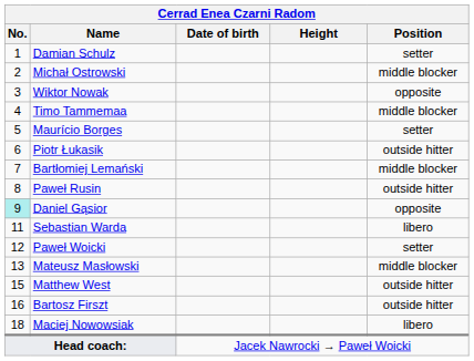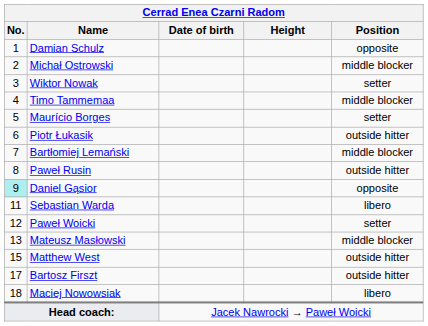 <table class="wikitable collapsible collapsed" style="font-size:100%; text-align:center">
 <tr>
 <th colspan=5 style="width:30em"><a href='#'>Cerrad Enea Czarni Radom</a></th>
 </tr>
 <tr>
 <th>No.</th>
 <th style="width:15em">Name</th>
 <th style="width:10em">Date of birth</th>
 <th style="width:10em">Height</th>
 <th style="width:10em">Position</th>
 </tr>
 <tr>
 <td>1</td>
 <td align=left> <a href='#'>Damian Schulz</a></td>
 <td align=right></td>
 <td></td>
-<td>setter</td>
+<td>opposite</td>
 </tr>
 <tr>
 <td>2</td>
 <td align=left> <a href='#'>Michał Ostrowski</a></td>
 <td align=right></td>
 <td></td>
 <td>middle blocker</td>
 </tr>
 <tr>
 <td>3</td>
 <td align=left> <a href='#'>Wiktor Nowak</a></td>
 <td align=right></td>
 <td></td>
-<td>opposite</td>
+<td>setter</td>
 </tr>
 <tr>
 <td>4</td>
 <td align=left> <a href='#'>Timo Tammemaa</a></td>
 <td align=right></td>
 <td></td>
 <td>middle blocker</td>
 </tr>
 <tr>
 <td>5</td>
 <td align=left> <a href='#'>Maurício Borges</a></td>
 <td align=right></td>
 <td></td>
 <td>setter</td>
 </tr>
 <tr>
 <td>6</td>
 <td align=left> <a href='#'>Piotr Łukasik</a></td>
 <td align=right></td>
 <td></td>
 <td>outside hitter</td>
 </tr>
 <tr>
 <td>7</td>
 <td align=left> <a href='#'>Bartłomiej Lemański</a></td>
 <td align=right></td>
 <td></td>
 <td>middle blocker</td>
 </tr>
 <tr>
 <td>8</td>
 <td align=left> <a href='#'>Paweł Rusin</a></td>
 <td align=right></td>
 <td></td>
 <td>outside hitter</td>
 </tr>
 <tr>
 <td style="background: paleturquoise;">9</td>
 <td align=left> <a href='#'>Daniel Gąsior</a></td>
 <td align=right></td>
 <td></td>
 <td>opposite</td>
 </tr>
 <tr>
 <td>11</td>
 <td align=left> <a href='#'>Sebastian Warda</a></td>
 <td align=right></td>
 <td></td>
 <td>libero</td>
 </tr>
 <tr>
 <td>12</td>
 <td align=left> <a href='#'>Paweł Woicki</a></td>
 <td align=right></td>
 <td></td>
 <td>setter</td>
 </tr>
 <tr>
 <td>13</td>
 <td align=left> <a href='#'>Mateusz Masłowski</a></td>
 <td align=right></td>
 <td></td>
 <td>middle blocker</td>
 </tr>
 <tr>
 <td>15</td>
 <td align=left> <a href='#'>Matthew West</a></td>
 <td align=right></td>
 <td></td>
 <td>outside hitter</td>
 </tr>
 <tr>
-<td>16</td>
+<td>17</td>
 <td align=left> <a href='#'>Bartosz Firszt</a></td>
 <td align=right></td>
 <td></td>
 <td>outside hitter</td>
 </tr>
 <tr>
 <td>18</td>
 <td align=left> <a href='#'>Maciej Nowowsiak</a></td>
 <td align=right></td>
 <td></td>
 <td>libero</td>
 </tr>
 <tr style="border-top: 3px solid grey">
 <td colspan=2 style="background:#EAECF0"><strong>Head coach:</strong></td>
 <td colspan=3> <a href='#'>Jacek Nawrocki</a> →  <a href='#'>Paweł Woicki</a></td>
 </tr>
 </table>
